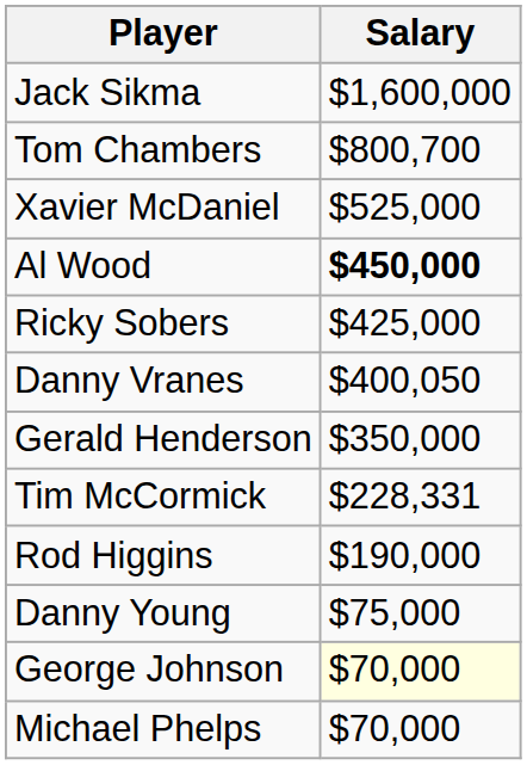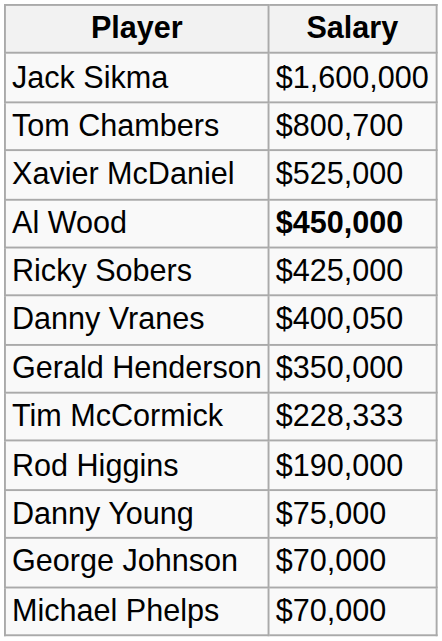 <table class="wikitable">
 <tr>
 <th>Player</th>
 <th>Salary</th>
 </tr>
 <tr>
 <td>Jack Sikma</td>
 <td>$1,600,000</td>
 </tr>
 <tr>
 <td>Tom Chambers</td>
 <td>$800,700</td>
 </tr>
 <tr>
 <td>Xavier McDaniel</td>
 <td>$525,000</td>
 </tr>
 <tr>
 <td>Al Wood</td>
 <td><strong>$450,000</strong></td>
 </tr>
 <tr>
 <td>Ricky Sobers</td>
 <td>$425,000</td>
 </tr>
 <tr>
 <td>Danny Vranes</td>
 <td>$400,050</td>
 </tr>
 <tr>
 <td>Gerald Henderson</td>
 <td>$350,000</td>
 </tr>
 <tr>
 <td>Tim McCormick</td>
-<td>$228,331</td>
+<td>$228,333</td>
 </tr>
 <tr>
 <td>Rod Higgins</td>
 <td>$190,000</td>
 </tr>
 <tr>
 <td>Danny Young</td>
 <td>$75,000</td>
 </tr>
 <tr>
 <td>George Johnson</td>
-<td style="background: lightyellow;">$70,000</td>
+<td>$70,000</td>
 </tr>
 <tr>
 <td>Michael Phelps</td>
 <td>$70,000</td>
 </tr>
 </table>
